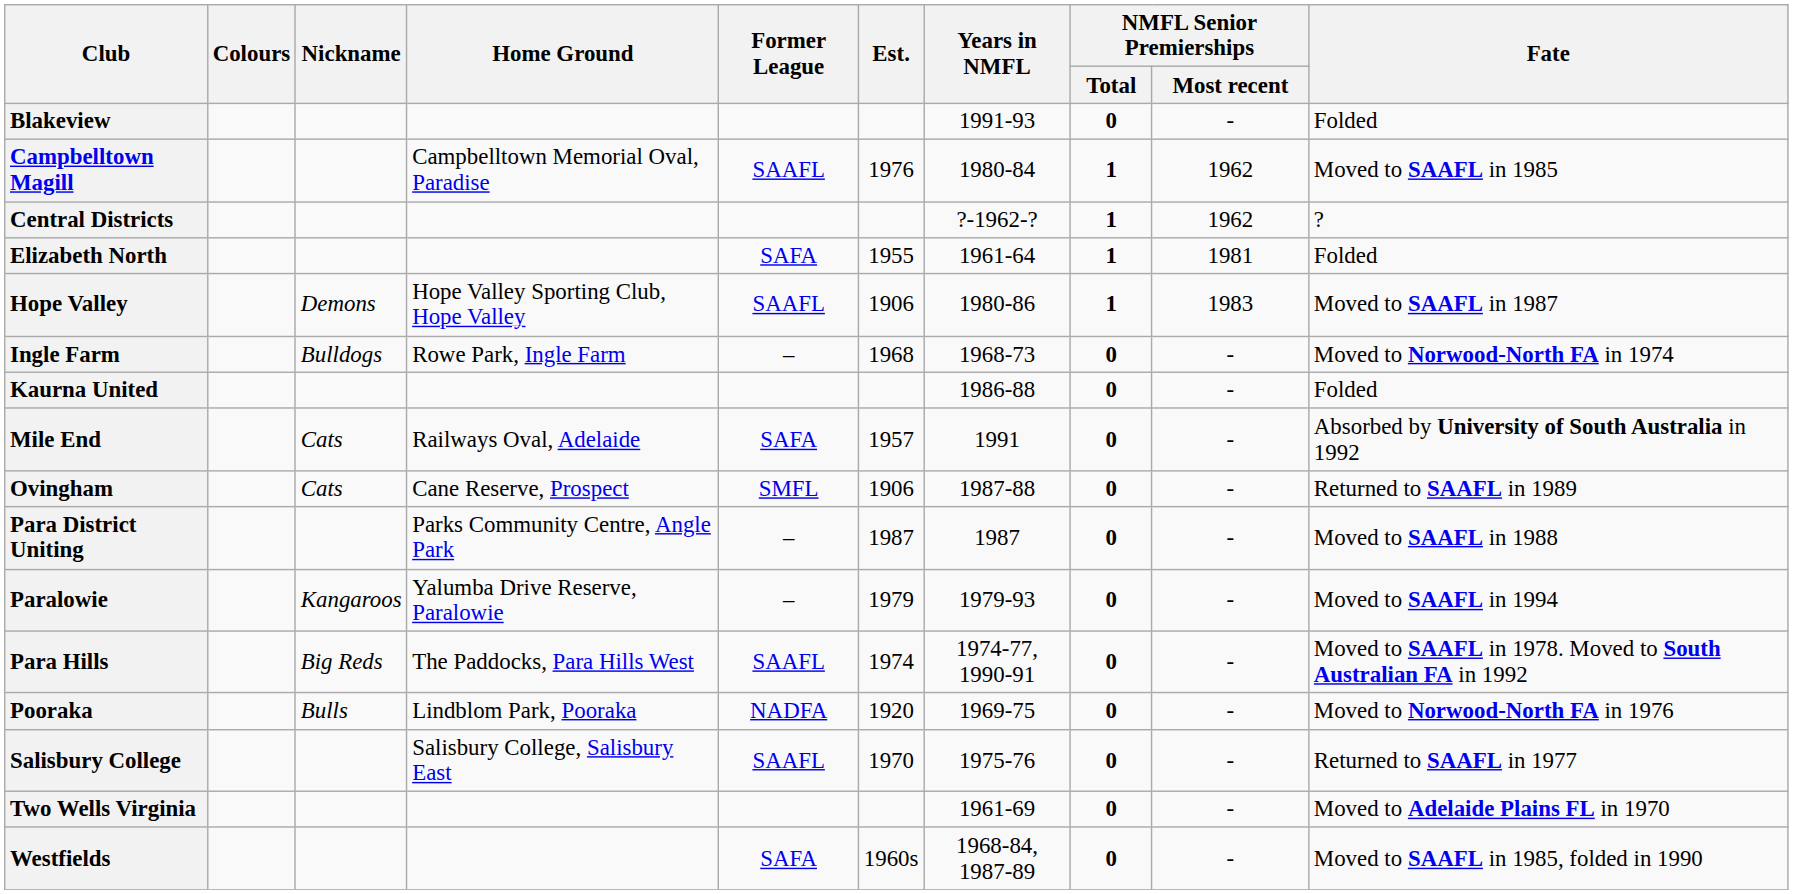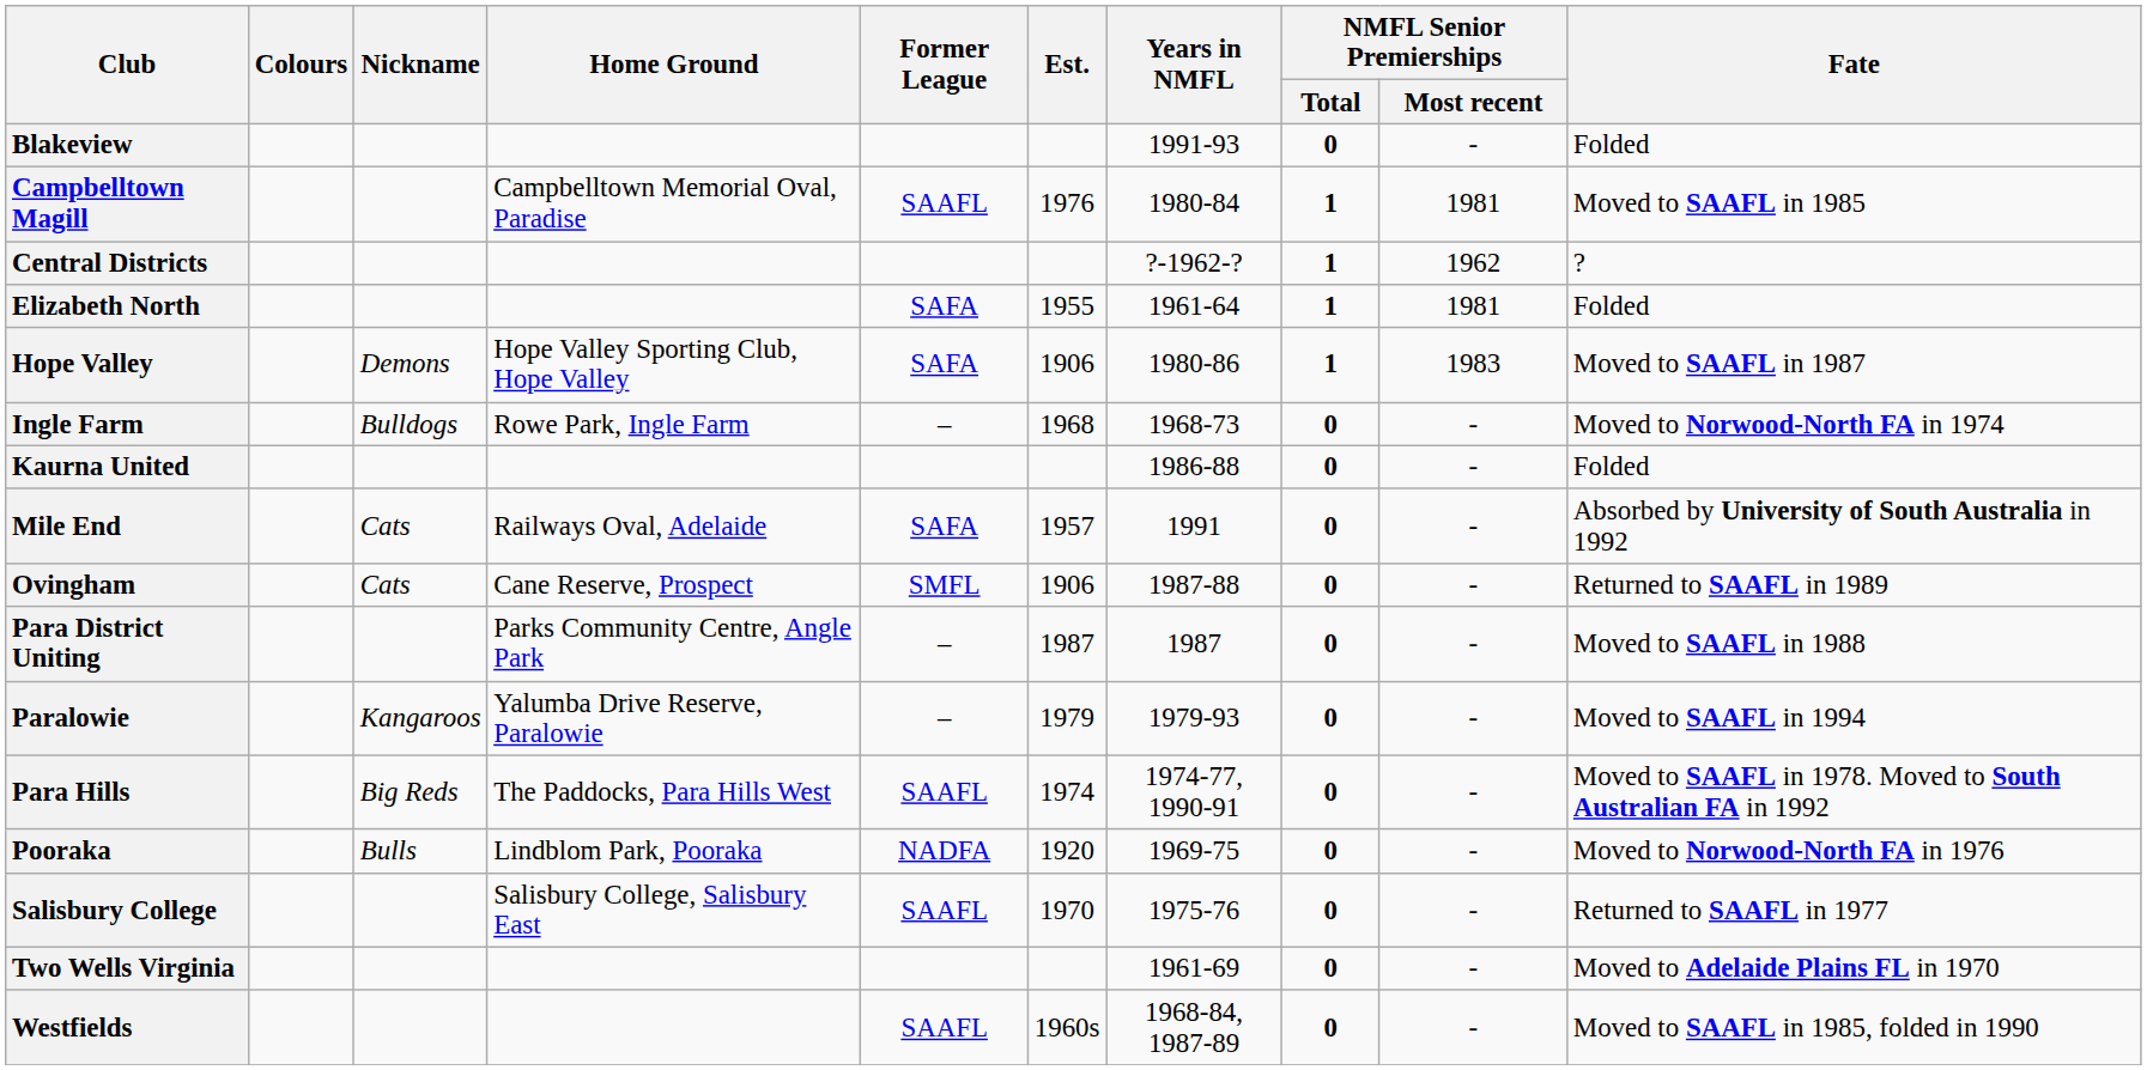 <table class="wikitable sortable" style="text-align:center;">
 <tr>
 <th rowspan="2">Club</th>
 <th rowspan="2">Colours</th>
 <th rowspan="2">Nickname</th>
 <th rowspan="2">Home Ground</th>
 <th rowspan="2">Former League</th>
 <th rowspan="2">Est.</th>
 <th rowspan="2">Years in NMFL</th>
 <th colspan="2">NMFL Senior Premierships</th>
 <th rowspan="2">Fate</th>
 </tr>
 <tr>
 <th>Total</th>
 <th>Most recent</th>
 </tr>
 <tr>
 <th style="text-align:left">Blakeview</th>
 <td></td>
 <td align="left"></td>
 <td align="left"></td>
 <td></td>
 <td></td>
 <td>1991-93</td>
 <td><strong>0</strong></td>
 <td>-</td>
 <td align="left">Folded</td>
 </tr>
 <tr>
 <th style="text-align:left"><a href='#'>Campbelltown Magill</a></th>
 <td></td>
 <td align="left"></td>
 <td align="left">Campbelltown Memorial Oval, <a href='#'>Paradise</a></td>
 <td><a href='#'>SAAFL</a></td>
 <td>1976</td>
 <td>1980-84</td>
 <td><strong>1</strong></td>
-<td>1962</td>
+<td>1981</td>
 <td align="left">Moved to <a href='#'><strong>SAAFL</strong></a> in 1985</td>
 </tr>
 <tr>
 <th style="text-align:left">Central Districts</th>
 <td></td>
 <td></td>
 <td></td>
 <td></td>
 <td></td>
 <td>?-1962-?</td>
 <td><strong>1</strong></td>
 <td>1962</td>
 <td align="left">?</td>
 </tr>
 <tr>
 <th style="text-align:left">Elizabeth North</th>
 <td></td>
 <td align="left"></td>
 <td align="left"></td>
 <td><a href='#'>SAFA</a></td>
 <td>1955</td>
 <td>1961-64 </td>
 <td><strong>1</strong></td>
 <td>1981</td>
 <td align="left">Folded</td>
 </tr>
 <tr>
 <th style="text-align:left">Hope Valley</th>
 <td></td>
 <td align="left"><em>Demons</em></td>
 <td align="left">Hope Valley Sporting Club, <a href='#'>Hope Valley</a></td>
-<td><a href='#'>SAAFL</a></td>
+<td><a href='#'>SAFA</a></td>
 <td>1906</td>
 <td>1980-86 </td>
 <td><strong>1</strong></td>
 <td>1983</td>
 <td align="left">Moved to <a href='#'><strong>SAAFL</strong></a> in 1987</td>
 </tr>
 <tr>
 <th style="text-align:left">Ingle Farm</th>
 <td></td>
 <td align="left"><em>Bulldogs</em></td>
 <td align="left">Rowe Park, <a href='#'>Ingle Farm</a></td>
 <td>–</td>
 <td>1968</td>
 <td>1968-73 </td>
 <td><strong>0</strong></td>
 <td>-</td>
 <td align="left">Moved to <strong><a href='#'>Norwood-North FA</a></strong> in 1974</td>
 </tr>
 <tr>
 <th style="text-align:left">Kaurna United</th>
 <td></td>
 <td align="left"></td>
 <td align="left"></td>
 <td></td>
 <td></td>
 <td>1986-88</td>
 <td><strong>0</strong></td>
 <td>-</td>
 <td align="left">Folded</td>
 </tr>
 <tr>
 <th style="text-align:left">Mile End</th>
 <td align="left"></td>
 <td align="left"><em>Cats</em></td>
 <td align="left">Railways Oval, <a href='#'>Adelaide</a></td>
 <td><a href='#'>SAFA</a></td>
 <td>1957</td>
 <td>1991</td>
 <td><strong>0</strong></td>
 <td>-</td>
 <td align="left">Absorbed by <strong>University of South Australia</strong> in 1992</td>
 </tr>
 <tr>
 <th style="text-align:left">Ovingham</th>
 <td></td>
 <td align="left"><em>Cats</em></td>
 <td align="left">Cane Reserve, <a href='#'>Prospect</a></td>
 <td><a href='#'>SMFL</a></td>
 <td>1906</td>
 <td>1987-88 </td>
 <td><strong>0</strong></td>
 <td>-</td>
 <td align="left">Returned to <a href='#'><strong>SAAFL</strong></a> in 1989</td>
 </tr>
 <tr>
 <th style="text-align:left">Para District Uniting</th>
 <td></td>
 <td align="left"></td>
 <td align="left">Parks Community Centre, <a href='#'>Angle Park</a></td>
 <td>–</td>
 <td>1987</td>
 <td>1987</td>
 <td><strong>0</strong></td>
 <td>-</td>
 <td align="left">Moved to <a href='#'><strong>SAAFL</strong></a> in 1988</td>
 </tr>
 <tr>
 <th style="text-align:left">Paralowie</th>
 <td></td>
 <td align="left"><em>Kangaroos</em></td>
 <td align="left">Yalumba Drive Reserve, <a href='#'>Paralowie</a></td>
 <td>–</td>
 <td>1979</td>
 <td>1979-93</td>
 <td><strong>0</strong></td>
 <td>-</td>
 <td align="left">Moved to <a href='#'><strong>SAAFL</strong></a> in 1994</td>
 </tr>
 <tr>
 <th style="text-align:left">Para Hills</th>
 <td></td>
 <td align="left"><em>Big Reds</em></td>
 <td align="left">The Paddocks, <a href='#'>Para Hills West</a></td>
 <td><a href='#'>SAAFL</a></td>
 <td>1974</td>
 <td>1974-77, 1990-91 </td>
 <td><strong>0</strong></td>
 <td>-</td>
 <td align="left">Moved to <a href='#'><strong>SAAFL</strong></a> in 1978. Moved to <strong><a href='#'>South Australian FA</a></strong> in 1992</td>
 </tr>
 <tr>
 <th style="text-align:left">Pooraka</th>
 <td></td>
 <td align="left"><em>Bulls</em></td>
 <td align="left">Lindblom Park, <a href='#'>Pooraka</a></td>
 <td><a href='#'>NADFA</a></td>
 <td>1920</td>
 <td>1969-75 </td>
 <td><strong>0</strong></td>
 <td>-</td>
 <td align="left">Moved to <strong><a href='#'>Norwood-North FA</a></strong> in 1976</td>
 </tr>
 <tr>
 <th style="text-align:left">Salisbury College</th>
 <td></td>
 <td align="left"></td>
 <td align="left">Salisbury College, <a href='#'>Salisbury East</a></td>
 <td><a href='#'>SAAFL</a></td>
 <td>1970</td>
 <td>1975-76</td>
 <td><strong>0</strong></td>
 <td>-</td>
 <td align="left">Returned to <a href='#'><strong>SAAFL</strong></a> in 1977</td>
 </tr>
 <tr>
 <th style="text-align:left">Two Wells Virginia</th>
 <td></td>
 <td align="left"></td>
 <td align="left"></td>
 <td></td>
 <td></td>
 <td>1961-69 </td>
 <td><strong>0</strong></td>
 <td>-</td>
 <td align="left">Moved to <a href='#'><strong>Adelaide Plains FL</strong></a> in 1970</td>
 </tr>
 <tr>
 <th style="text-align:left">Westfields</th>
 <td></td>
 <td align="left"></td>
 <td align="left"></td>
-<td><a href='#'>SAFA</a></td>
+<td><a href='#'>SAAFL</a></td>
 <td>1960s</td>
 <td>1968-84, 1987-89</td>
 <td><strong>0</strong></td>
 <td>-</td>
 <td align="left">Moved to <a href='#'><strong>SAAFL</strong></a> in 1985, folded in 1990</td>
 </tr>
 </table>
